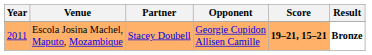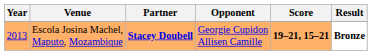 <table class="sortable wikitable" style="font-size: 90%;">
 <tr>
 <th>Year</th>
 <th>Venue</th>
 <th>Partner</th>
 <th>Opponent</th>
 <th>Score</th>
 <th>Result</th>
 </tr>
 <tr>
 </tr>
 <tr style="background:#FFB069">
-<td align="center"><a href='#'>2011</a></td>
+<td align="center"><a href='#'>2013</a></td>
 <td align="left">Escola Josina Machel,<br><a href='#'>Maputo</a>, <a href='#'>Mozambique</a></td>
-<td align="left"> <a href='#'>Stacey Doubell</a></td>
+<td align="left"><strong> <a href='#'>Stacey Doubell</a></strong></td>
 <td align="left"> <a href='#'>Georgie Cupidon</a><br> <a href='#'>Allisen Camille</a></td>
 <td align="left"><strong>19–21, 15–21</strong></td>
 <td style="text-align:left; background:white"> <strong>Bronze</strong></td>
 </tr>
 </table>
